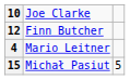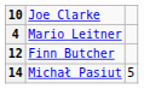 <table class="wikitable" style="text-align:center">
 <tr>
 <th>10</th>
 <td align=left> <a href='#'>Joe Clarke</a></td>
+<td></td>
+</tr>
+<tr>
+<th>4</th>
+<td align=left> <a href='#'>Mario Leitner</a></td>
 <td></td>
 </tr>
 <tr>
 <th>12</th>
 <td align=left> <a href='#'>Finn Butcher</a></td>
 <td></td>
 </tr>
 <tr>
-<th>4</th>
-<td align=left> <a href='#'>Mario Leitner</a></td>
-<td></td>
-</tr>
-<tr>
-<th>15</th>
+<th>14</th>
 <td align=left> <a href='#'>Michał Pasiut</a></td>
 <td>5</td>
 </tr>
 </table>
